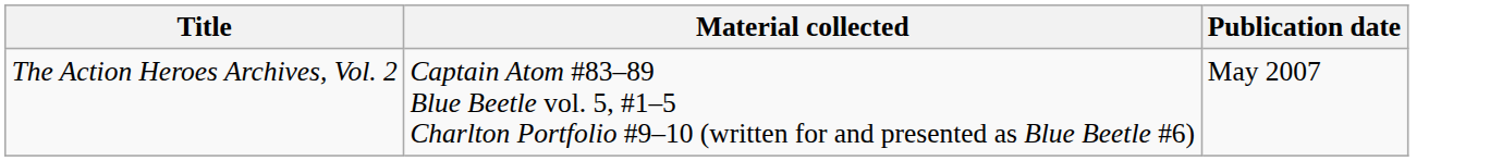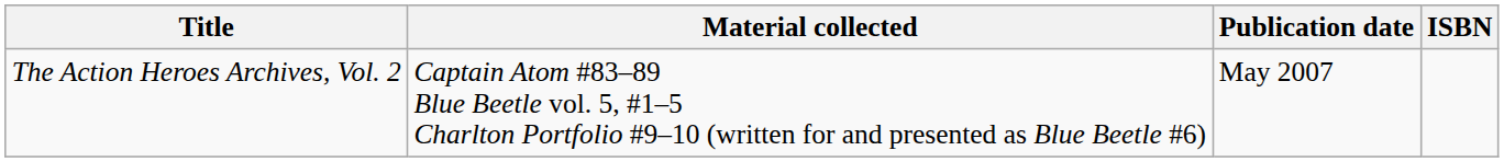 <table class="wikitable">
 <tr>
 <th>Title</th>
 <th>Material collected</th>
 <th>Publication date</th>
+<th>ISBN</th>
 </tr>
 <tr>
 <td valign="top"><em>The Action Heroes Archives, Vol. 2</em></td>
 <td valign="top"><em>Captain Atom</em> #83–89<br><em>Blue Beetle</em> vol. 5, #1–5<br><em>Charlton Portfolio</em> #9–10 (written for and presented as <em>Blue Beetle</em> #6)</td>
 <td valign="top">May 2007</td>
+<td valign="top"></td>
 </tr>
 </table>
